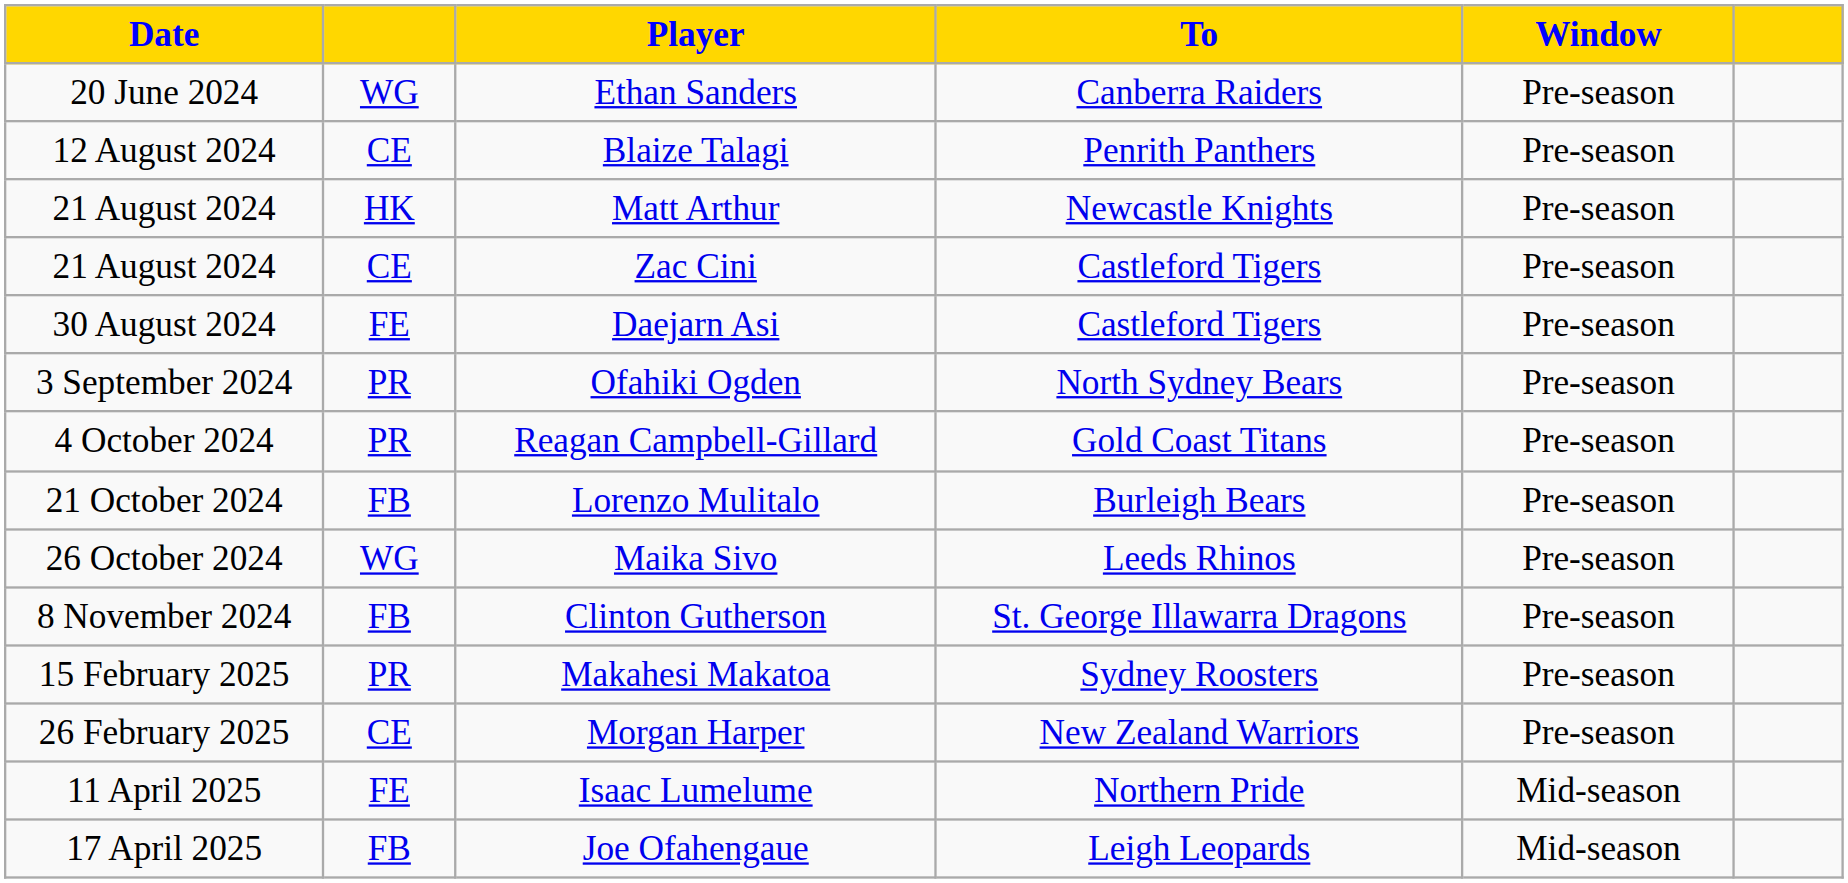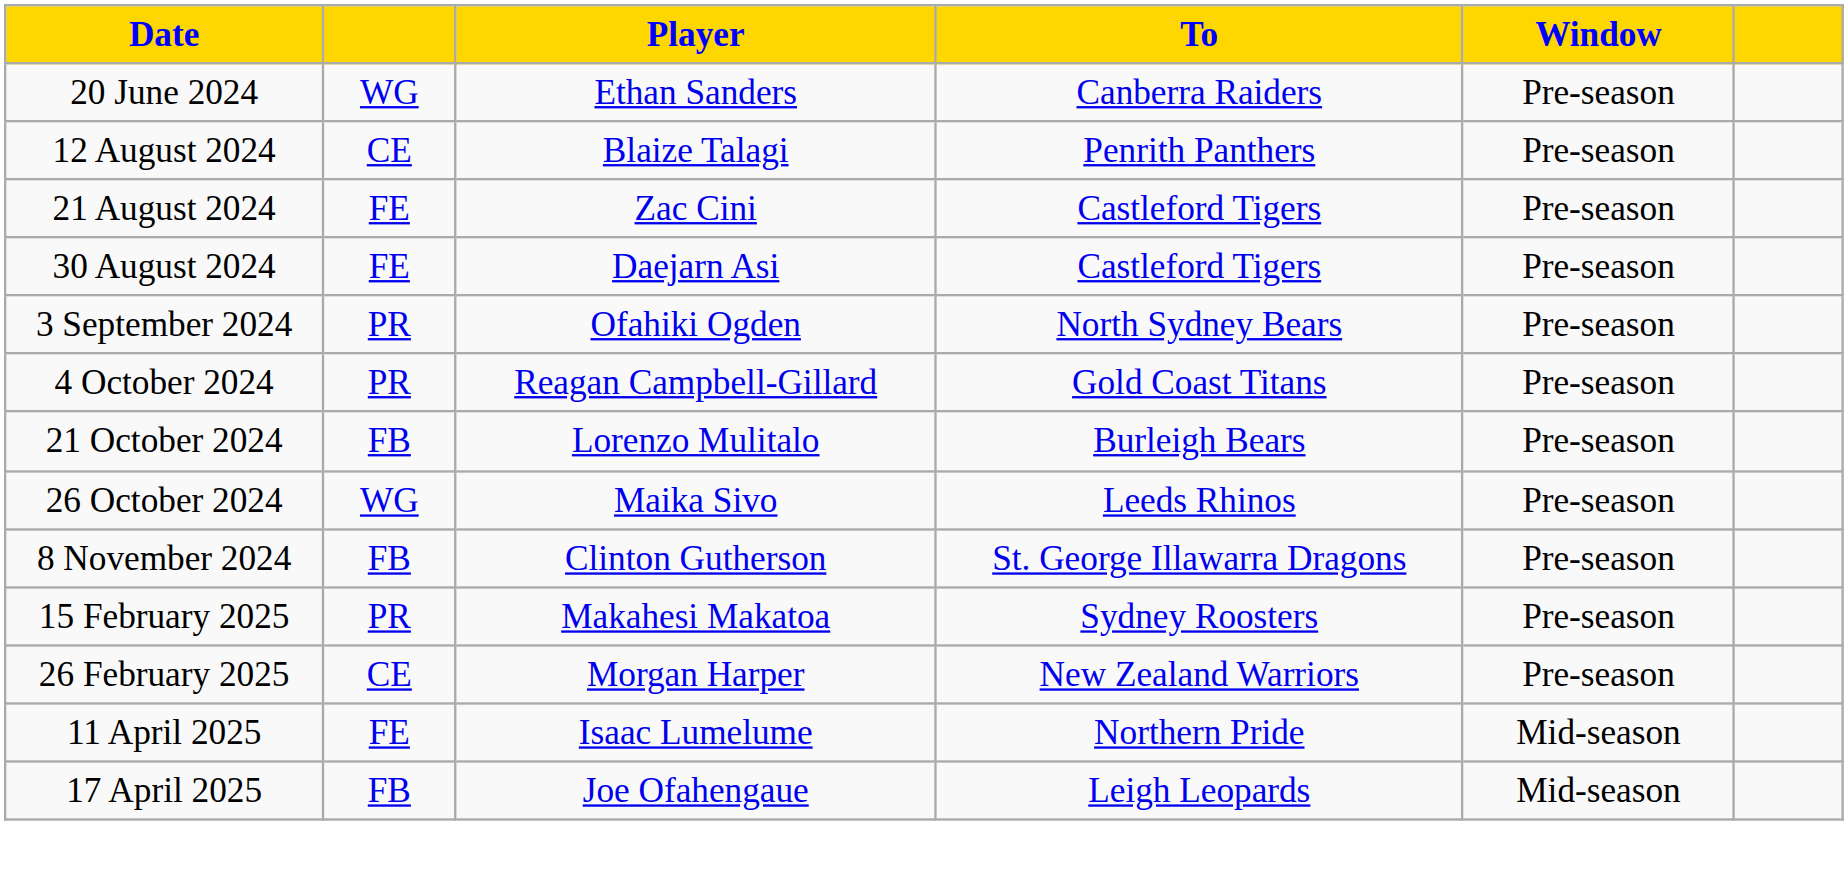 <table class="wikitable" style="text-align:center; font-size:95%;">
 <tr>
 <th style="background:gold; color:blue; width:130px;">Date</th>
 <th style="background:gold; color:blue; width:50px;"></th>
 <th style="background:gold; color:blue; width:200px;">Player</th>
 <th style="background:gold; color:blue; width:220px;">To</th>
 <th style="background:gold; color:blue; width:110px;">Window</th>
 <th style="background:gold; color:blue; width:40px;"></th>
 </tr>
 <tr>
 <td>20 June 2024</td>
 <td><a href='#'>WG</a></td>
 <td> <a href='#'>Ethan Sanders</a></td>
 <td> <a href='#'>Canberra Raiders</a></td>
 <td>Pre-season</td>
 <td></td>
 </tr>
 <tr>
 <td>12 August 2024</td>
 <td><a href='#'>CE</a></td>
 <td> <a href='#'>Blaize Talagi</a></td>
 <td> <a href='#'>Penrith Panthers</a></td>
 <td>Pre-season</td>
 <td></td>
 </tr>
 <tr>
 <td>21 August 2024</td>
-<td><a href='#'>HK</a></td>
-<td> <a href='#'>Matt Arthur</a></td>
-<td> <a href='#'>Newcastle Knights</a></td>
-<td>Pre-season</td>
-<td></td>
-</tr>
-<tr>
-<td>21 August 2024</td>
-<td><a href='#'>CE</a></td>
+<td><a href='#'>FE</a></td>
 <td> <a href='#'>Zac Cini</a></td>
 <td> <a href='#'>Castleford Tigers</a></td>
 <td>Pre-season</td>
 <td></td>
 </tr>
 <tr>
 <td>30 August 2024</td>
 <td><a href='#'>FE</a></td>
 <td> <a href='#'>Daejarn Asi</a></td>
 <td> <a href='#'>Castleford Tigers</a></td>
 <td>Pre-season</td>
 <td></td>
 </tr>
 <tr>
 <td>3 September 2024</td>
 <td><a href='#'>PR</a></td>
 <td> <a href='#'>Ofahiki Ogden</a></td>
 <td> <a href='#'>North Sydney Bears</a></td>
 <td>Pre-season</td>
 <td></td>
 </tr>
 <tr>
 <td>4 October 2024</td>
 <td><a href='#'>PR</a></td>
 <td> <a href='#'>Reagan Campbell-Gillard</a></td>
 <td> <a href='#'>Gold Coast Titans</a></td>
 <td>Pre-season</td>
 <td></td>
 </tr>
 <tr>
 <td>21 October 2024</td>
 <td><a href='#'>FB</a></td>
 <td> <a href='#'>Lorenzo Mulitalo</a></td>
 <td> <a href='#'>Burleigh Bears</a></td>
 <td>Pre-season</td>
 <td></td>
 </tr>
 <tr>
 <td>26 October 2024</td>
 <td><a href='#'>WG</a></td>
 <td> <a href='#'>Maika Sivo</a></td>
 <td> <a href='#'>Leeds Rhinos</a></td>
 <td>Pre-season</td>
 <td></td>
 </tr>
 <tr>
 <td>8 November 2024</td>
 <td><a href='#'>FB</a></td>
 <td> <a href='#'>Clinton Gutherson</a></td>
 <td> <a href='#'>St. George Illawarra Dragons</a></td>
 <td>Pre-season</td>
 <td></td>
 </tr>
 <tr>
 <td>15 February 2025</td>
 <td><a href='#'>PR</a></td>
 <td> <a href='#'>Makahesi Makatoa</a></td>
 <td> <a href='#'>Sydney Roosters</a></td>
 <td>Pre-season</td>
 <td></td>
 </tr>
 <tr>
 <td>26 February 2025</td>
 <td><a href='#'>CE</a></td>
 <td> <a href='#'>Morgan Harper</a></td>
 <td> <a href='#'>New Zealand Warriors</a></td>
 <td>Pre-season</td>
 <td></td>
 </tr>
 <tr>
 <td>11 April 2025</td>
 <td><a href='#'>FE</a></td>
 <td> <a href='#'>Isaac Lumelume</a></td>
 <td> <a href='#'>Northern Pride</a></td>
 <td>Mid-season</td>
 <td></td>
 </tr>
 <tr>
 <td>17 April 2025</td>
 <td><a href='#'>FB</a></td>
 <td> <a href='#'>Joe Ofahengaue</a></td>
 <td> <a href='#'>Leigh Leopards</a></td>
 <td>Mid-season</td>
 <td></td>
 </tr>
 </table>
